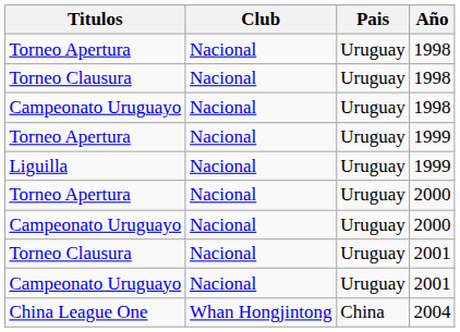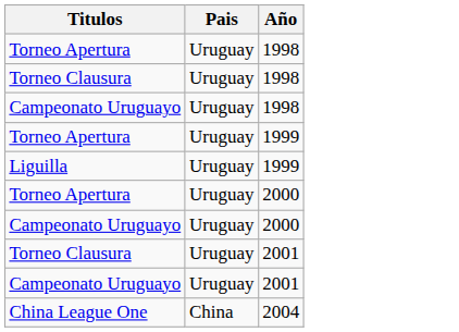 <table class="wikitable">
 <tr>
 <th>Titulos</th>
-<th>Club</th>
 <th>Pais</th>
 <th>Año</th>
 </tr>
 <tr>
 <td><a href='#'>Torneo Apertura</a></td>
-<td><a href='#'>Nacional</a></td>
 <td>Uruguay</td>
 <td>1998</td>
 </tr>
 <tr>
 <td><a href='#'>Torneo Clausura</a></td>
-<td><a href='#'>Nacional</a></td>
 <td>Uruguay</td>
 <td>1998</td>
 </tr>
 <tr>
 <td><a href='#'>Campeonato Uruguayo</a></td>
-<td><a href='#'>Nacional</a></td>
 <td>Uruguay</td>
 <td>1998</td>
 </tr>
 <tr>
 <td><a href='#'>Torneo Apertura</a></td>
-<td><a href='#'>Nacional</a></td>
 <td>Uruguay</td>
 <td>1999</td>
 </tr>
 <tr>
 <td><a href='#'>Liguilla</a></td>
-<td><a href='#'>Nacional</a></td>
 <td>Uruguay</td>
 <td>1999</td>
 </tr>
 <tr>
 <td><a href='#'>Torneo Apertura</a></td>
-<td><a href='#'>Nacional</a></td>
 <td>Uruguay</td>
 <td>2000</td>
 </tr>
 <tr>
 <td><a href='#'>Campeonato Uruguayo</a></td>
-<td><a href='#'>Nacional</a></td>
 <td>Uruguay</td>
 <td>2000</td>
 </tr>
 <tr>
 <td><a href='#'>Torneo Clausura</a></td>
-<td><a href='#'>Nacional</a></td>
 <td>Uruguay</td>
 <td>2001</td>
 </tr>
 <tr>
 <td><a href='#'>Campeonato Uruguayo</a></td>
-<td><a href='#'>Nacional</a></td>
 <td>Uruguay</td>
 <td>2001</td>
 </tr>
 <tr>
 <td><a href='#'>China League One</a></td>
-<td><a href='#'>Whan Hongjintong</a></td>
 <td>China</td>
 <td>2004</td>
 </tr>
 </table>
